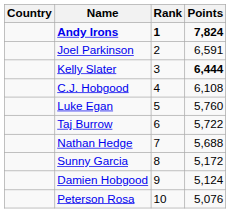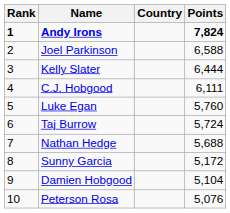 <table class="wikitable">
 <tr>
+<th>Rank</th>
+<th>Name</th>
 <th>Country</th>
-<th>Name</th>
-<th>Rank</th>
 <th>Points</th>
 </tr>
 <tr>
+<td><strong>1</strong></td>
+<td><strong><a href='#'>Andy Irons</a></strong></td>
 <td><strong></strong></td>
-<td><strong><a href='#'>Andy Irons</a></strong></td>
-<td><strong>1</strong></td>
 <td align=right><strong>7,824</strong></td>
 </tr>
 <tr>
+<td>2</td>
+<td><a href='#'>Joel Parkinson</a></td>
 <td></td>
-<td><a href='#'>Joel Parkinson</a></td>
-<td>2</td>
-<td align=right>6,591</td>
+<td align=right>6,588</td>
 </tr>
 <tr>
+<td>3</td>
+<td><a href='#'>Kelly Slater</a></td>
 <td></td>
-<td><a href='#'>Kelly Slater</a></td>
-<td>3</td>
-<td align=right><strong>6,444</strong></td>
+<td align=right>6,444</td>
 </tr>
 <tr>
+<td>4</td>
+<td><a href='#'>C.J. Hobgood</a></td>
 <td></td>
-<td><a href='#'>C.J. Hobgood</a></td>
-<td>4</td>
-<td align=right>6,108</td>
+<td align=right>6,111</td>
 </tr>
 <tr>
+<td>5</td>
+<td><a href='#'>Luke Egan</a></td>
 <td></td>
-<td><a href='#'>Luke Egan</a></td>
-<td>5</td>
 <td align=right>5,760</td>
 </tr>
 <tr>
+<td>6</td>
+<td><a href='#'>Taj Burrow</a></td>
 <td></td>
-<td><a href='#'>Taj Burrow</a></td>
-<td>6</td>
-<td align=right>5,722</td>
+<td align=right>5,724</td>
 </tr>
 <tr>
+<td>7</td>
+<td><a href='#'>Nathan Hedge</a></td>
 <td></td>
-<td><a href='#'>Nathan Hedge</a></td>
-<td>7</td>
 <td align=right>5,688</td>
 </tr>
 <tr>
+<td>8</td>
+<td><a href='#'>Sunny Garcia</a></td>
 <td></td>
-<td><a href='#'>Sunny Garcia</a></td>
-<td>8</td>
 <td align=right>5,172</td>
 </tr>
 <tr>
+<td>9</td>
+<td><a href='#'>Damien Hobgood</a></td>
 <td></td>
-<td><a href='#'>Damien Hobgood</a></td>
-<td>9</td>
-<td align=right>5,124</td>
+<td align=right>5,104</td>
 </tr>
 <tr>
+<td>10</td>
+<td><a href='#'>Peterson Rosa</a></td>
 <td></td>
-<td><a href='#'>Peterson Rosa</a></td>
-<td>10</td>
 <td align=right>5,076</td>
 </tr>
 </table>
